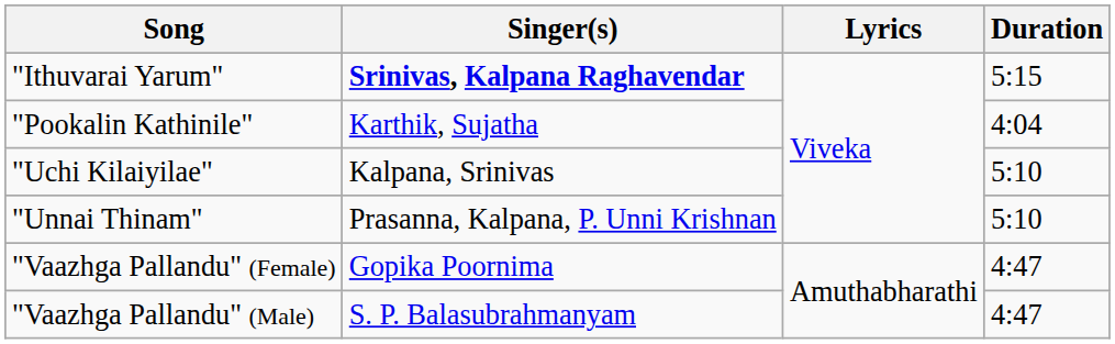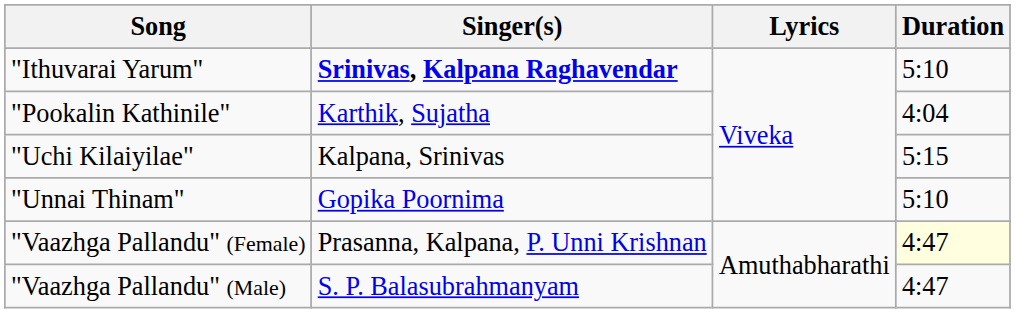 <table class="wikitable" style="font-size:95%;">
 <tr>
 <th>Song</th>
 <th>Singer(s)</th>
 <th>Lyrics</th>
 <th>Duration</th>
 </tr>
 <tr>
 <td>"Ithuvarai Yarum"</td>
 <td><strong><a href='#'>Srinivas</a>, <a href='#'>Kalpana Raghavendar</a></strong></td>
 <td rowspan=4><a href='#'>Viveka</a></td>
-<td>5:15</td>
+<td>5:10</td>
 </tr>
 <tr>
 <td>"Pookalin Kathinile"</td>
 <td><a href='#'>Karthik</a>, <a href='#'>Sujatha</a></td>
 <td>4:04</td>
 </tr>
 <tr>
 <td>"Uchi Kilaiyilae"</td>
 <td>Kalpana, Srinivas</td>
-<td>5:10</td>
+<td>5:15</td>
 </tr>
 <tr>
 <td>"Unnai Thinam"</td>
-<td>Prasanna, Kalpana, <a href='#'>P. Unni Krishnan</a></td>
+<td><a href='#'>Gopika Poornima</a></td>
 <td>5:10</td>
 </tr>
 <tr>
 <td>"Vaazhga Pallandu" <small>(Female)</small></td>
-<td><a href='#'>Gopika Poornima</a></td>
+<td>Prasanna, Kalpana, <a href='#'>P. Unni Krishnan</a></td>
 <td rowspan=2>Amuthabharathi</td>
-<td>4:47</td>
+<td style="background: lightyellow;">4:47</td>
 </tr>
 <tr>
 <td>"Vaazhga Pallandu" <small>(Male)</small></td>
 <td><a href='#'>S. P. Balasubrahmanyam</a></td>
 <td>4:47</td>
 </tr>
 </table>
